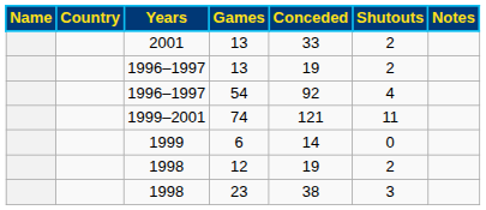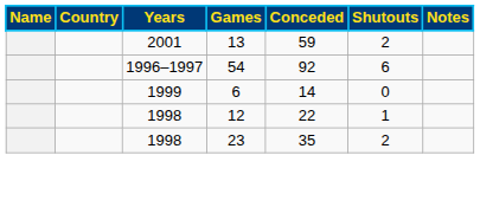 <table class="wikitable sortable" style="text-align:center;">
 <tr>
 </tr>
 <tr>
 <th style="background-color:#003876; color:#FFE01A; border:2px solid #0CBFF2;" scope=col>Name</th>
 <th style="background-color:#003876; color:#FFE01A; border:2px solid #0CBFF2;" scope=col>Country</th>
 <th style="background-color:#003876; color:#FFE01A; border:2px solid #0CBFF2;" scope=col>Years</th>
 <th style="background-color:#003876; color:#FFE01A; border:2px solid #0CBFF2;" scope=col>Games</th>
 <th style="background-color:#003876; color:#FFE01A; border:2px solid #0CBFF2;" scope=col>Conceded</th>
 <th style="background-color:#003876; color:#FFE01A; border:2px solid #0CBFF2;" scope=col>Shutouts</th>
 <th style="background-color:#003876; color:#FFE01A; border:2px solid #0CBFF2;" scope=col class=unsortable>Notes</th>
 </tr>
 <tr>
 <th scope=row align=left></th>
 <td></td>
 <td>2001</td>
 <td>13</td>
-<td>33</td>
-<td>2</td>
-<td></td>
-</tr>
-<tr>
-<th scope=row align=left></th>
-<td></td>
-<td>1996–1997</td>
-<td>13</td>
-<td>19</td>
+<td>59</td>
 <td>2</td>
 <td></td>
 </tr>
 <tr>
 <th scope=row align=left></th>
 <td></td>
 <td>1996–1997</td>
 <td>54</td>
 <td>92</td>
-<td>4</td>
-<td></td>
-</tr>
-<tr>
-<th scope=row align=left></th>
-<td></td>
-<td>1999–2001</td>
-<td>74</td>
-<td>121</td>
-<td>11</td>
+<td>6</td>
 <td></td>
 </tr>
 <tr>
 <th scope=row align=left></th>
 <td></td>
 <td>1999</td>
 <td>6</td>
 <td>14</td>
 <td>0</td>
 <td></td>
 </tr>
 <tr>
 <th scope=row align=left></th>
 <td></td>
 <td>1998</td>
 <td>12</td>
-<td>19</td>
-<td>2</td>
+<td>22</td>
+<td>1</td>
 <td></td>
 </tr>
 <tr>
 <th scope=row align=left></th>
 <td></td>
 <td>1998</td>
 <td>23</td>
-<td>38</td>
-<td>3</td>
+<td>35</td>
+<td>2</td>
 <td></td>
 </tr>
 </table>
